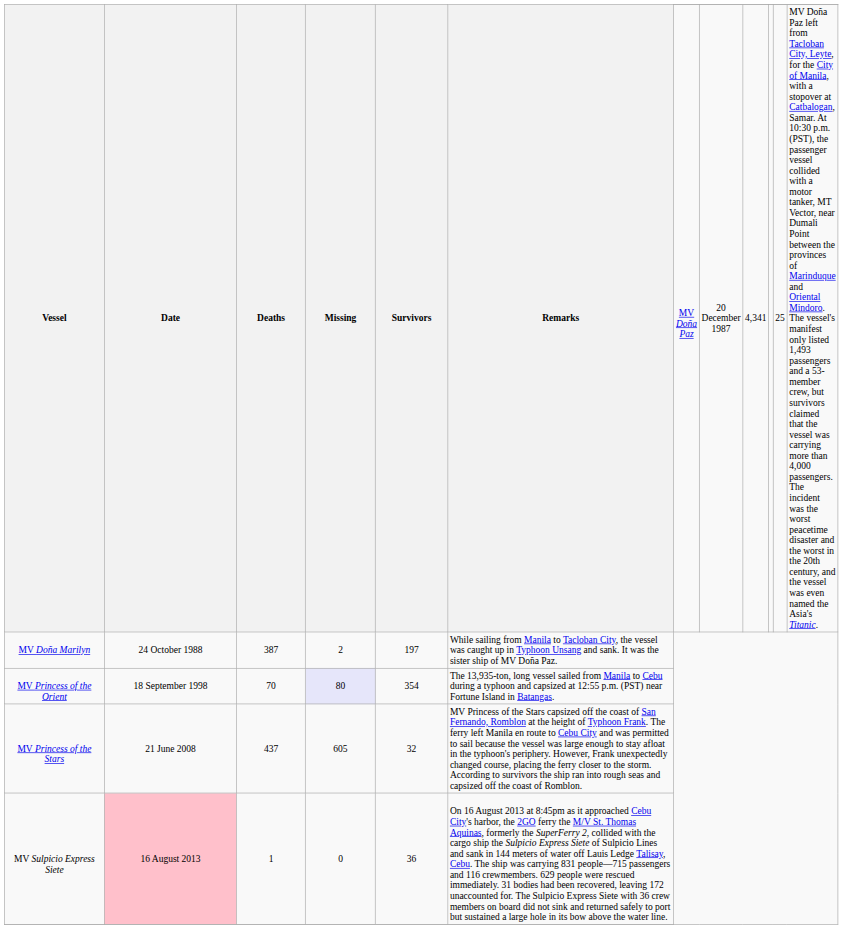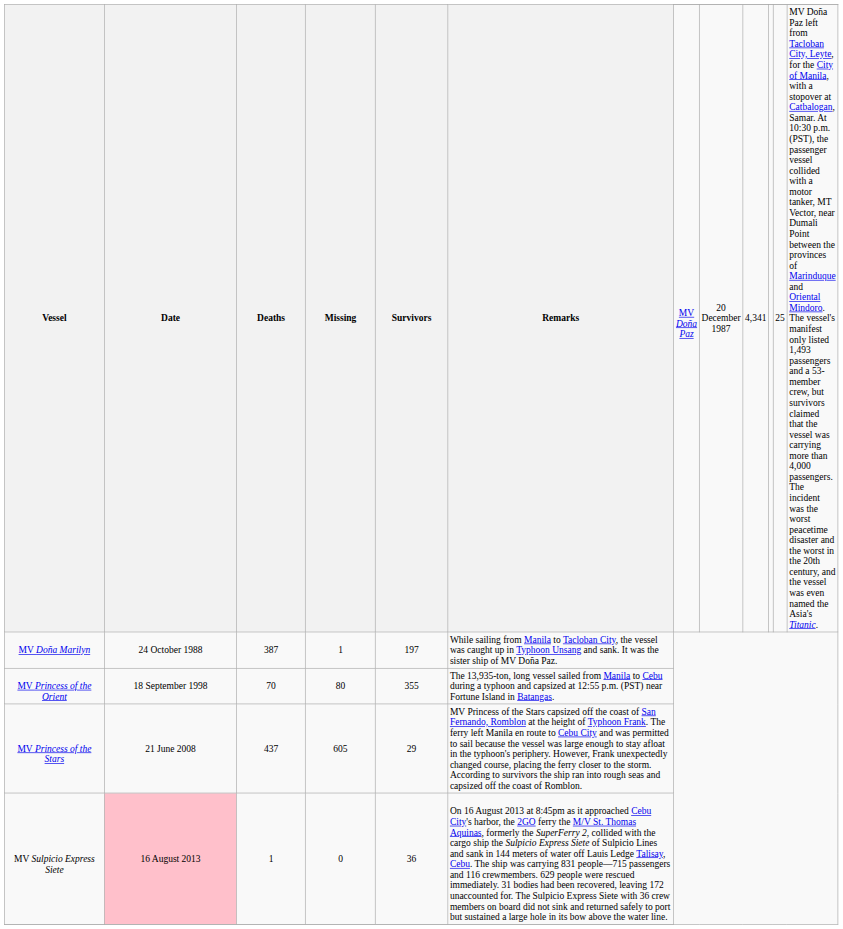 <table class="wikitable sortable sticky-header" style="text-align:center; font-size:90%; line-height:16px; width:100%;">
 <tr>
 <th scope="col" style="width:15%;" rowspan="2">Vessel</th>
 <th scope="col" style="width:20%;" rowspan="2">Date</th>
 <th scope="col" style="width:10%;" rowspan="2">Deaths</th>
 <th scope="col" style="width:10%;" rowspan="2">Missing</th>
 <th scope="col" style="width:10%;" rowspan="2">Survivors</th>
 <th scope="col" style="width:35%;" rowspan="2">Remarks</th>
 </tr>
 <tr>
 <td scope="row"><br><a href='#'>MV <em>Doña Paz</em></a></td>
 <td>20 December 1987</td>
 <td>4,341</td>
 <td></td>
 <td>25</td>
 <td valign="top" align="left"> MV Doña Paz left from <a href='#'>Tacloban City, Leyte</a>, for the <a href='#'>City of Manila</a>, with a stopover at <a href='#'>Catbalogan</a>, Samar. At 10:30 p.m. (PST), the passenger vessel collided with a motor tanker, MT Vector, near Dumali Point between the provinces of <a href='#'>Marinduque</a> and <a href='#'>Oriental Mindoro</a>. The vessel's manifest only listed 1,493 passengers and a 53-member crew, but survivors claimed that the vessel was carrying more than 4,000 passengers. The incident was the worst peacetime disaster and the worst in the 20th century, and the vessel was even named the Asia's <em><a href='#'>Titanic</a></em>.</td>
 </tr>
 <tr>
 <td scope="row"><a href='#'>MV <em>Doña Marilyn</em></a></td>
 <td>24 October 1988</td>
 <td>387</td>
-<td>2</td>
+<td>1</td>
 <td>197</td>
 <td valign="top" align="left"> While sailing from <a href='#'>Manila</a> to <a href='#'>Tacloban City</a>, the vessel was caught up in <a href='#'>Typhoon Unsang</a> and sank. It was the sister ship of MV Doña Paz.</td>
 </tr>
 <tr>
 <td scope="row"><br><a href='#'>MV <em>Princess of the Orient</em></a></td>
 <td>18 September 1998</td>
 <td>70</td>
-<td style="background: lavender;">80</td>
-<td>354</td>
+<td>80</td>
+<td>355</td>
 <td valign="top" align="left"> The 13,935-ton,  long vessel sailed from <a href='#'>Manila</a> to <a href='#'>Cebu</a> during a typhoon and capsized at 12:55 p.m. (PST) near Fortune Island in <a href='#'>Batangas</a>.</td>
 </tr>
 <tr>
 <td scope="row"><br><a href='#'>MV <em>Princess of the Stars</em></a></td>
 <td>21 June 2008</td>
 <td>437</td>
 <td>605</td>
-<td>32</td>
+<td>29</td>
 <td valign="top" align="left"> MV Princess of the Stars capsized off the coast of <a href='#'>San Fernando, Romblon</a> at the height of <a href='#'>Typhoon Frank</a>. The ferry left Manila en route to <a href='#'>Cebu City</a> and was permitted to sail because the vessel was large enough to stay afloat in the typhoon's periphery. However, Frank unexpectedly changed course, placing the ferry closer to the storm. According to survivors the ship ran into rough seas and capsized off the coast of Romblon.</td>
 </tr>
 <tr>
 <td scope="row"><br>MV <em>Sulpicio Express Siete</em></td>
 <td style="background: pink;">16 August 2013</td>
 <td>1</td>
 <td>0</td>
 <td>36</td>
 <td valign="top" align="left"><br>On 16 August 2013 at 8:45pm as it approached <a href='#'>Cebu City</a>'s harbor, the <a href='#'>2GO</a> ferry the <a href='#'>M/V St. Thomas Aquinas</a>, formerly the <em>SuperFerry 2</em>, collided with the cargo ship the <em>Sulpicio Express Siete</em> of Sulpicio Lines and sank in 144 meters of water off Lauis Ledge <a href='#'>Talisay</a>, <a href='#'>Cebu</a>. The ship was carrying 831 people—715 passengers and 116 crewmembers. 629 people were rescued immediately.  31 bodies had been recovered, leaving 172 unaccounted for. The Sulpicio Express Siete with 36 crew members on board did not sink and returned safely to port but sustained a large hole in its bow above the water line.</td>
 </tr>
 <tr>
 </tr>
 </table>
